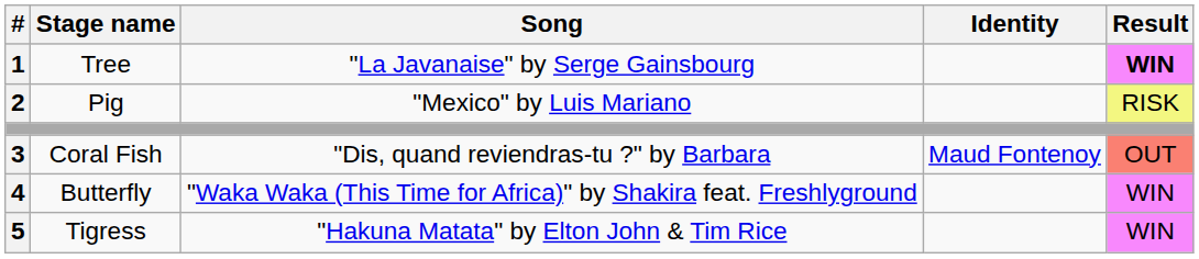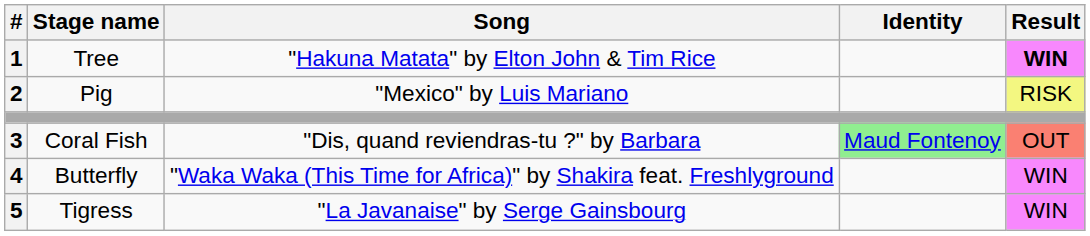 <table class="wikitable plainrowheaders" style="text-align: center;">
 <tr>
 <th>#</th>
 <th>Stage name</th>
 <th>Song</th>
 <th>Identity</th>
 <th>Result</th>
 </tr>
 <tr>
 <th>1</th>
 <td>Tree</td>
-<td>"<a href='#'>La Javanaise</a>" by <a href='#'>Serge Gainsbourg</a></td>
+<td>"<a href='#'>Hakuna Matata</a>" by <a href='#'>Elton John</a> & <a href='#'>Tim Rice</a></td>
 <td></td>
 <td bgcolor=#F888FD><strong>WIN</strong></td>
 </tr>
 <tr>
 <th>2</th>
 <td>Pig</td>
 <td>"Mexico" by <a href='#'>Luis Mariano</a></td>
 <td></td>
 <td bgcolor="#F3F781">RISK</td>
 </tr>
 <tr>
 <td colspan="5" style="background:darkgray"></td>
 </tr>
 <tr>
 <th>3</th>
 <td>Coral Fish</td>
 <td>"Dis, quand reviendras‐tu ?" by <a href='#'>Barbara</a></td>
-<td><a href='#'>Maud Fontenoy</a></td>
+<td style="background: lightgreen;"><a href='#'>Maud Fontenoy</a></td>
 <td bgcolor=salmon>OUT</td>
 </tr>
 <tr>
 <th>4</th>
 <td>Butterfly</td>
 <td>"<a href='#'>Waka Waka (This Time for Africa)</a>" by <a href='#'>Shakira</a> feat. <a href='#'>Freshlyground</a></td>
 <td></td>
 <td bgcolor=#F888FD>WIN</td>
 </tr>
 <tr>
 <th>5</th>
 <td>Tigress</td>
-<td>"<a href='#'>Hakuna Matata</a>" by <a href='#'>Elton John</a> & <a href='#'>Tim Rice</a></td>
+<td>"<a href='#'>La Javanaise</a>" by <a href='#'>Serge Gainsbourg</a></td>
 <td></td>
 <td bgcolor=#F888FD>WIN</td>
 </tr>
 </table>
